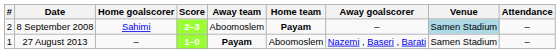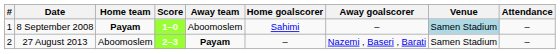 <table class="wikitable" style="text-align: center; width=25%; font-size: 11px">
 <tr>
 <th>#</th>
 <th>Date</th>
-<th>Home goalscorer</th>
+<th>Home team</th>
 <th>Score</th>
 <th>Away team</th>
-<th>Home team</th>
+<th>Home goalscorer</th>
 <th>Away goalscorer</th>
 <th>Venue</th>
 <th>Attendance</th>
 </tr>
 <tr>
-<td>2</td>
+<td>1</td>
 <td>8 September 2008</td>
+<td><strong>Payam</strong></td>
+<td style="color:#FFFFFF; background:#99FF33"><strong>1–0</strong></td>
+<td>Aboomoslem</td>
 <td><a href='#'>Sahimi</a> </td>
-<td style="color:#FFFFFF; background:#99FF33"><strong>2–3</strong></td>
-<td>Aboomoslem</td>
-<td><strong>Payam</strong></td>
 <td>–</td>
 <td style="background: lightblue;">Samen Stadium</td>
 <td>–</td>
 </tr>
 <tr>
-<td>1</td>
+<td>2</td>
 <td>27 August 2013</td>
+<td>Aboomoslem</td>
+<td style="color:#FFFFFF; background:#99FF33"><strong>2–3</strong></td>
+<td><strong>Payam</strong></td>
 <td>–</td>
-<td style="color:#FFFFFF; background:#99FF33"><strong>1–0</strong></td>
-<td><strong>Payam</strong></td>
-<td>Aboomoslem</td>
 <td><a href='#'>Nazemi</a> , <a href='#'>Baseri</a> , <a href='#'>Barati</a> </td>
 <td>Samen Stadium</td>
 <td>–</td>
 </tr>
 </table>
